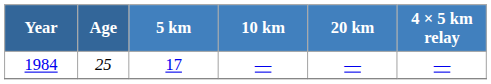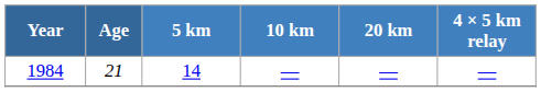 <table class="wikitable" style="font-size:95%; text-align:center; border:grey solid 1px; border-collapse:collapse; background:#ffffff;">
 <tr>
 <th style="background-color:#369; color:white; width:60px;"> Year </th>
 <th style="background-color:#369; color:white; width:40px;"> Age </th>
 <th style="background-color:#4180be; color:white; width:75px;"> 5 km </th>
 <th style="background-color:#4180be; color:white; width:75px;"> 10 km </th>
 <th style="background-color:#4180be; color:white; width:75px;"> 20 km </th>
 <th style="background-color:#4180be; color:white; width:75px;"> 4 × 5 km <br> relay </th>
 </tr>
 <tr>
 <td><a href='#'>1984</a></td>
-<td><em>25</em></td>
-<td><a href='#'>17</a></td>
+<td><em>21</em></td>
+<td><a href='#'>14</a></td>
 <td><a href='#'>—</a></td>
 <td><a href='#'>—</a></td>
 <td><a href='#'>—</a></td>
 </tr>
 <tr>
 </tr>
 </table>
